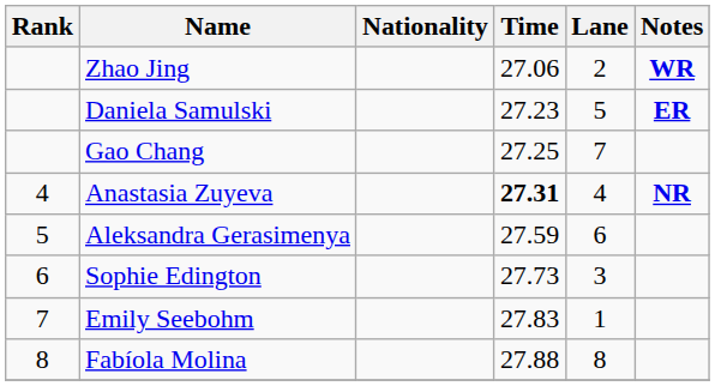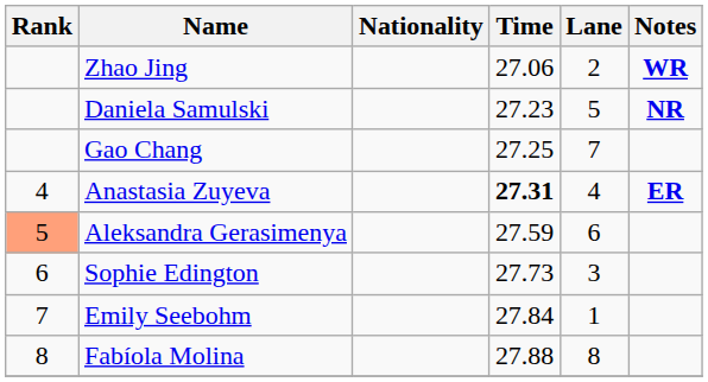 <table class="wikitable sortable" style="text-align:center">
 <tr>
 <th>Rank</th>
 <th>Name</th>
 <th>Nationality</th>
 <th>Time</th>
 <th>Lane</th>
 <th>Notes</th>
 </tr>
 <tr>
 <td></td>
 <td align=left><a href='#'>Zhao Jing</a></td>
 <td align=left></td>
 <td>27.06</td>
 <td>2</td>
 <td><strong><a href='#'>WR</a></strong></td>
 </tr>
 <tr>
 <td></td>
 <td align=left><a href='#'>Daniela Samulski</a></td>
 <td align=left></td>
 <td>27.23</td>
 <td>5</td>
-<td><strong><a href='#'>ER</a></strong></td>
+<td><strong><a href='#'>NR</a></strong></td>
 </tr>
 <tr>
 <td></td>
 <td align=left><a href='#'>Gao Chang</a></td>
 <td align=left></td>
 <td>27.25</td>
 <td>7</td>
 <td></td>
 </tr>
 <tr>
 <td>4</td>
 <td align=left><a href='#'>Anastasia Zuyeva</a></td>
 <td align=left></td>
 <td><strong>27.31</strong></td>
 <td>4</td>
-<td><strong><a href='#'>NR</a></strong></td>
+<td><strong><a href='#'>ER</a></strong></td>
 </tr>
 <tr>
-<td>5</td>
+<td style="background: lightsalmon;">5</td>
 <td align=left><a href='#'>Aleksandra Gerasimenya</a></td>
 <td align=left></td>
 <td>27.59</td>
 <td>6</td>
 <td></td>
 </tr>
 <tr>
 <td>6</td>
 <td align=left><a href='#'>Sophie Edington</a></td>
 <td align=left></td>
 <td>27.73</td>
 <td>3</td>
 <td></td>
 </tr>
 <tr>
 <td>7</td>
 <td align=left><a href='#'>Emily Seebohm</a></td>
 <td align=left></td>
-<td>27.83</td>
+<td>27.84</td>
 <td>1</td>
 <td></td>
 </tr>
 <tr>
 <td>8</td>
 <td align=left><a href='#'>Fabíola Molina</a></td>
 <td align=left></td>
 <td>27.88</td>
 <td>8</td>
 <td></td>
 </tr>
 <tr>
 </tr>
 </table>
